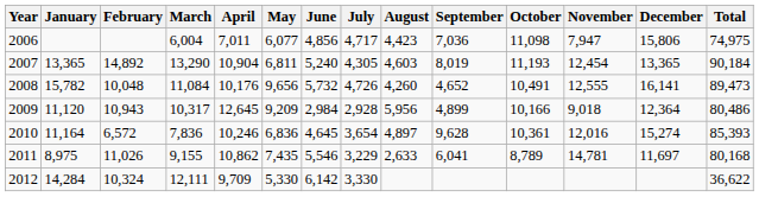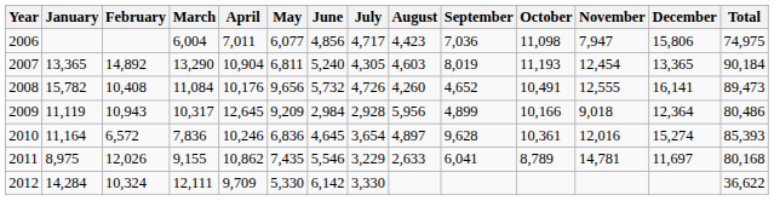 <table class="wikitable">
 <tr>
 <th>Year</th>
 <th>January</th>
 <th>February</th>
 <th>March</th>
 <th>April</th>
 <th>May</th>
 <th>June</th>
 <th>July</th>
 <th>August</th>
 <th>September</th>
 <th>October</th>
 <th>November</th>
 <th>December</th>
 <th>Total</th>
 </tr>
 <tr>
 <td>2006</td>
 <td></td>
 <td></td>
 <td>6,004</td>
 <td>7,011</td>
 <td>6,077</td>
 <td>4,856</td>
 <td>4,717</td>
 <td>4,423</td>
 <td>7,036</td>
 <td>11,098</td>
 <td>7,947</td>
 <td>15,806</td>
 <td>74,975</td>
 </tr>
 <tr>
 <td>2007</td>
 <td>13,365</td>
 <td>14,892</td>
 <td>13,290</td>
 <td>10,904</td>
 <td>6,811</td>
 <td>5,240</td>
 <td>4,305</td>
 <td>4,603</td>
 <td>8,019</td>
 <td>11,193</td>
 <td>12,454</td>
 <td>13,365</td>
 <td>90,184</td>
 </tr>
 <tr>
 <td>2008</td>
 <td>15,782</td>
-<td>10,048</td>
+<td>10,408</td>
 <td>11,084</td>
 <td>10,176</td>
 <td>9,656</td>
 <td>5,732</td>
 <td>4,726</td>
 <td>4,260</td>
 <td>4,652</td>
 <td>10,491</td>
 <td>12,555</td>
 <td>16,141</td>
 <td>89,473</td>
 </tr>
 <tr>
 <td>2009</td>
-<td>11,120</td>
+<td>11,119</td>
 <td>10,943</td>
 <td>10,317</td>
 <td>12,645</td>
 <td>9,209</td>
 <td>2,984</td>
 <td>2,928</td>
 <td>5,956</td>
 <td>4,899</td>
 <td>10,166</td>
 <td>9,018</td>
 <td>12,364</td>
 <td>80,486</td>
 </tr>
 <tr>
 <td>2010</td>
 <td>11,164</td>
 <td>6,572</td>
 <td>7,836</td>
 <td>10,246</td>
 <td>6,836</td>
 <td>4,645</td>
 <td>3,654</td>
 <td>4,897</td>
 <td>9,628</td>
 <td>10,361</td>
 <td>12,016</td>
 <td>15,274</td>
 <td>85,393</td>
 </tr>
 <tr>
 <td>2011</td>
 <td>8,975</td>
-<td>11,026</td>
+<td>12,026</td>
 <td>9,155</td>
 <td>10,862</td>
 <td>7,435</td>
 <td>5,546</td>
 <td>3,229</td>
 <td>2,633</td>
 <td>6,041</td>
 <td>8,789</td>
 <td>14,781</td>
 <td>11,697</td>
 <td>80,168</td>
 </tr>
 <tr>
 <td>2012</td>
 <td>14,284</td>
 <td>10,324</td>
 <td>12,111</td>
 <td>9,709</td>
 <td>5,330</td>
 <td>6,142</td>
 <td>3,330</td>
 <td></td>
 <td></td>
 <td></td>
 <td></td>
 <td></td>
 <td>36,622</td>
 </tr>
 </table>
